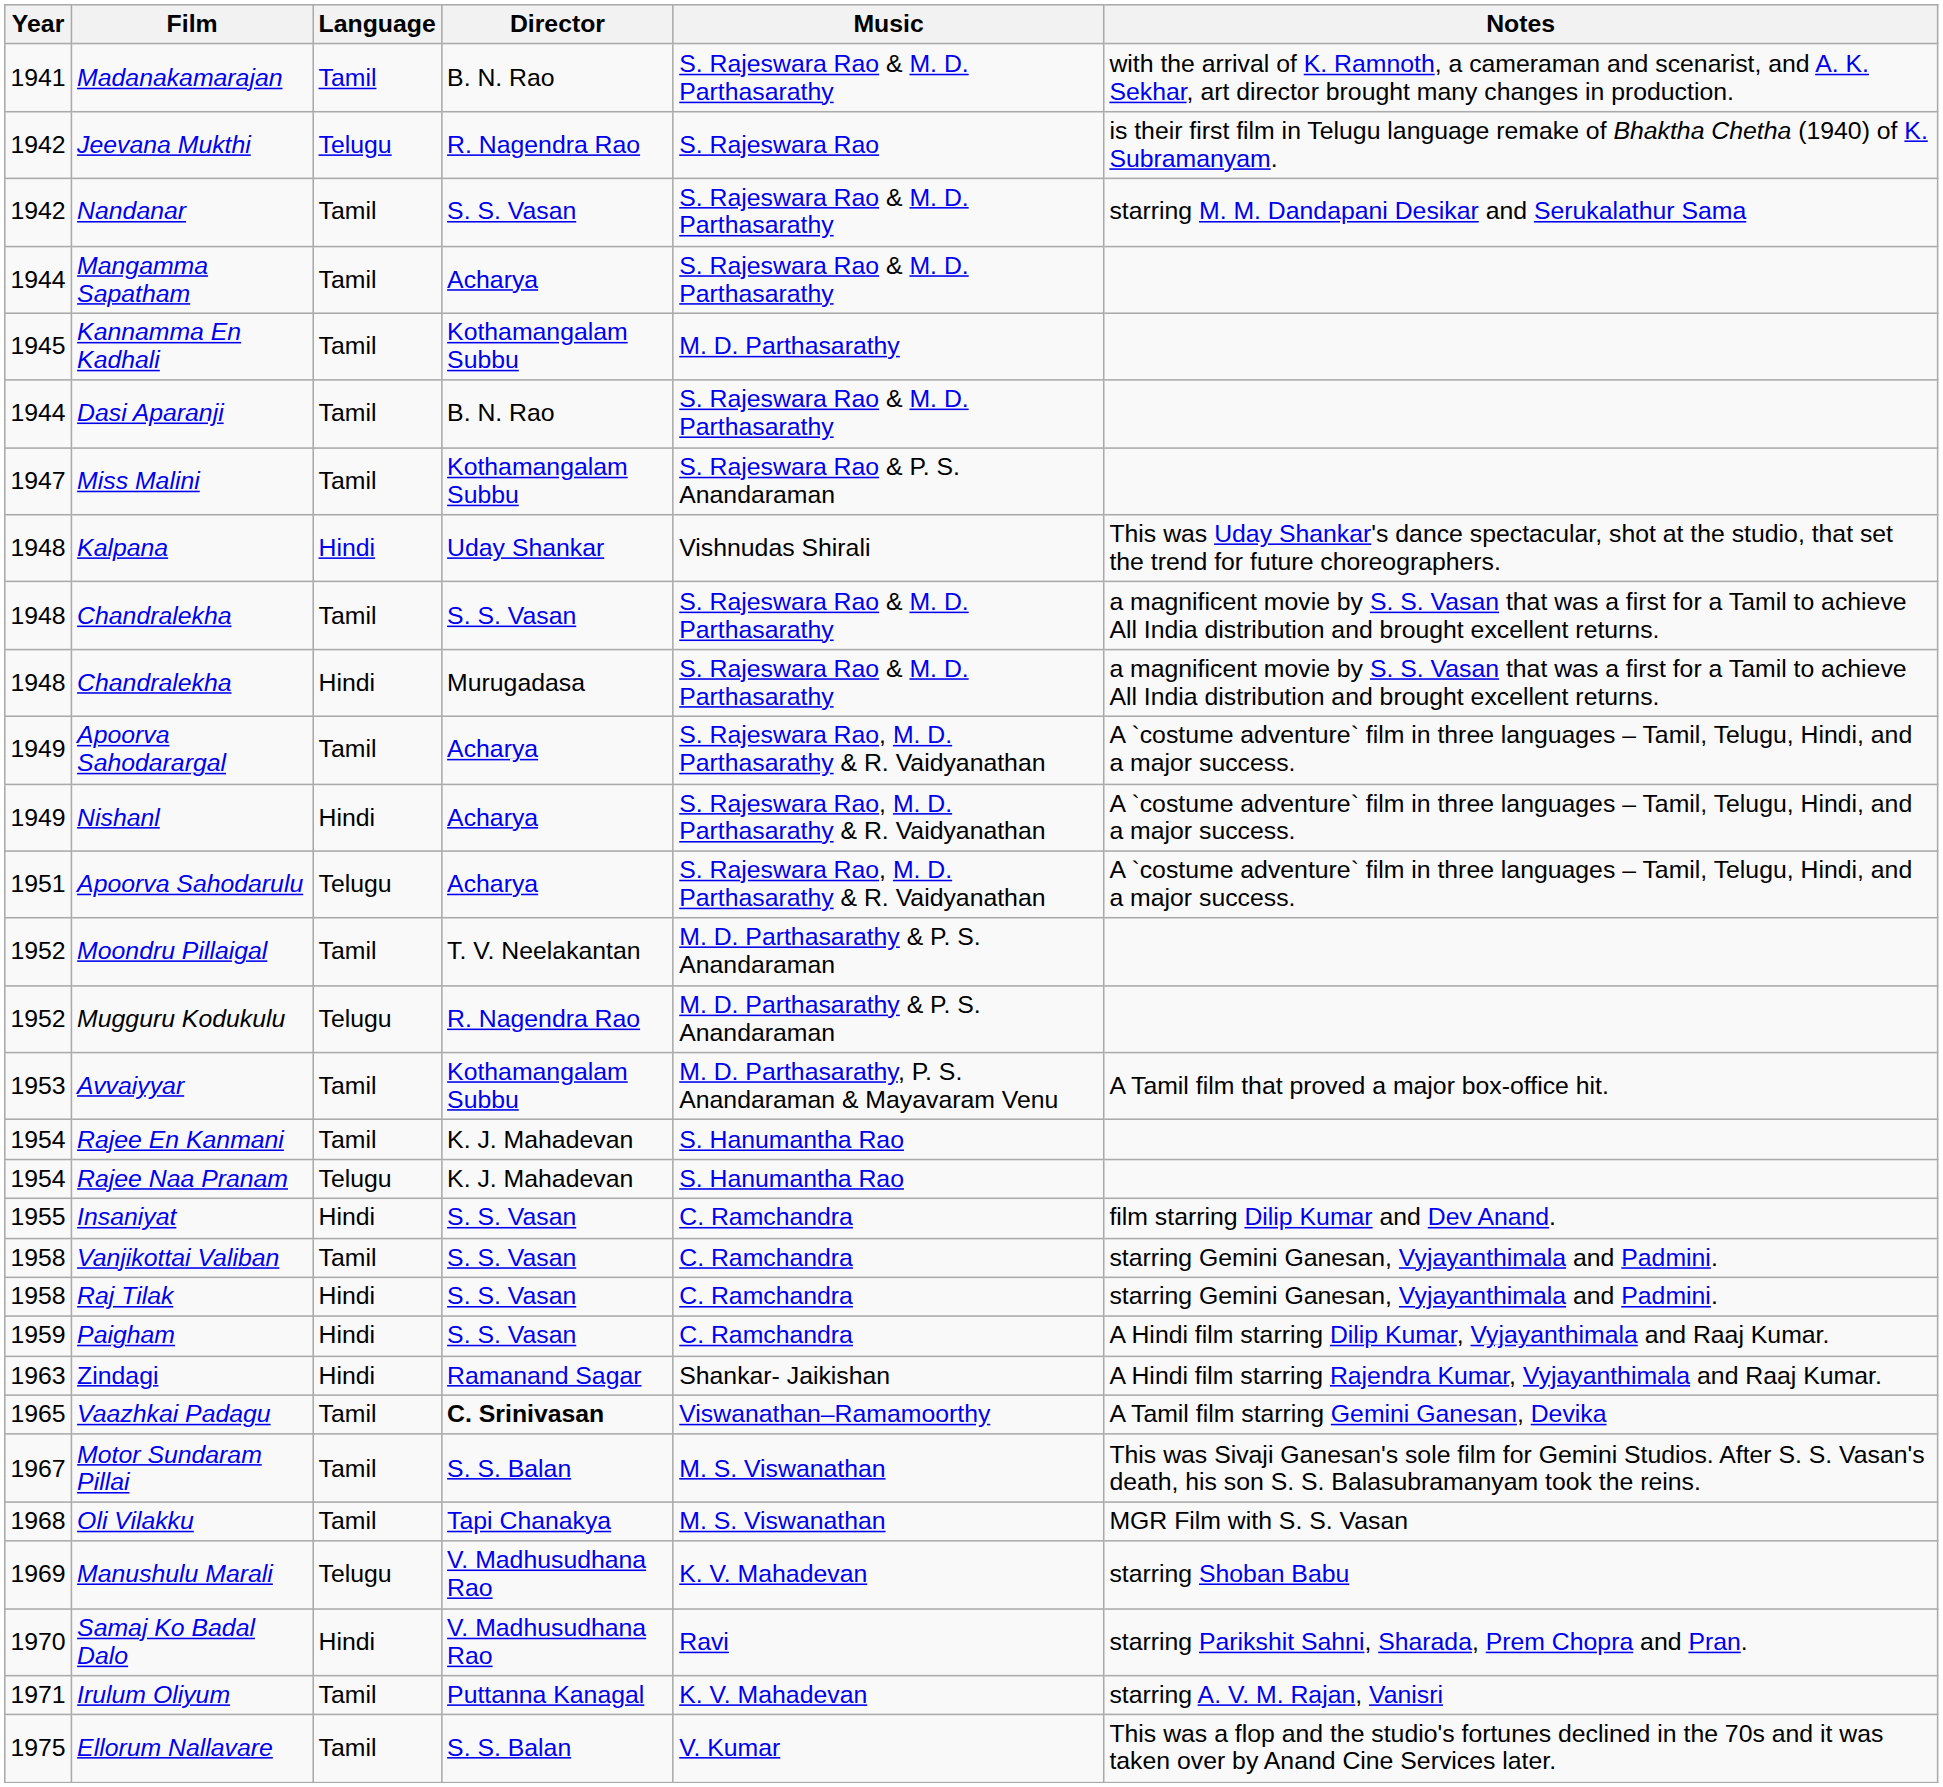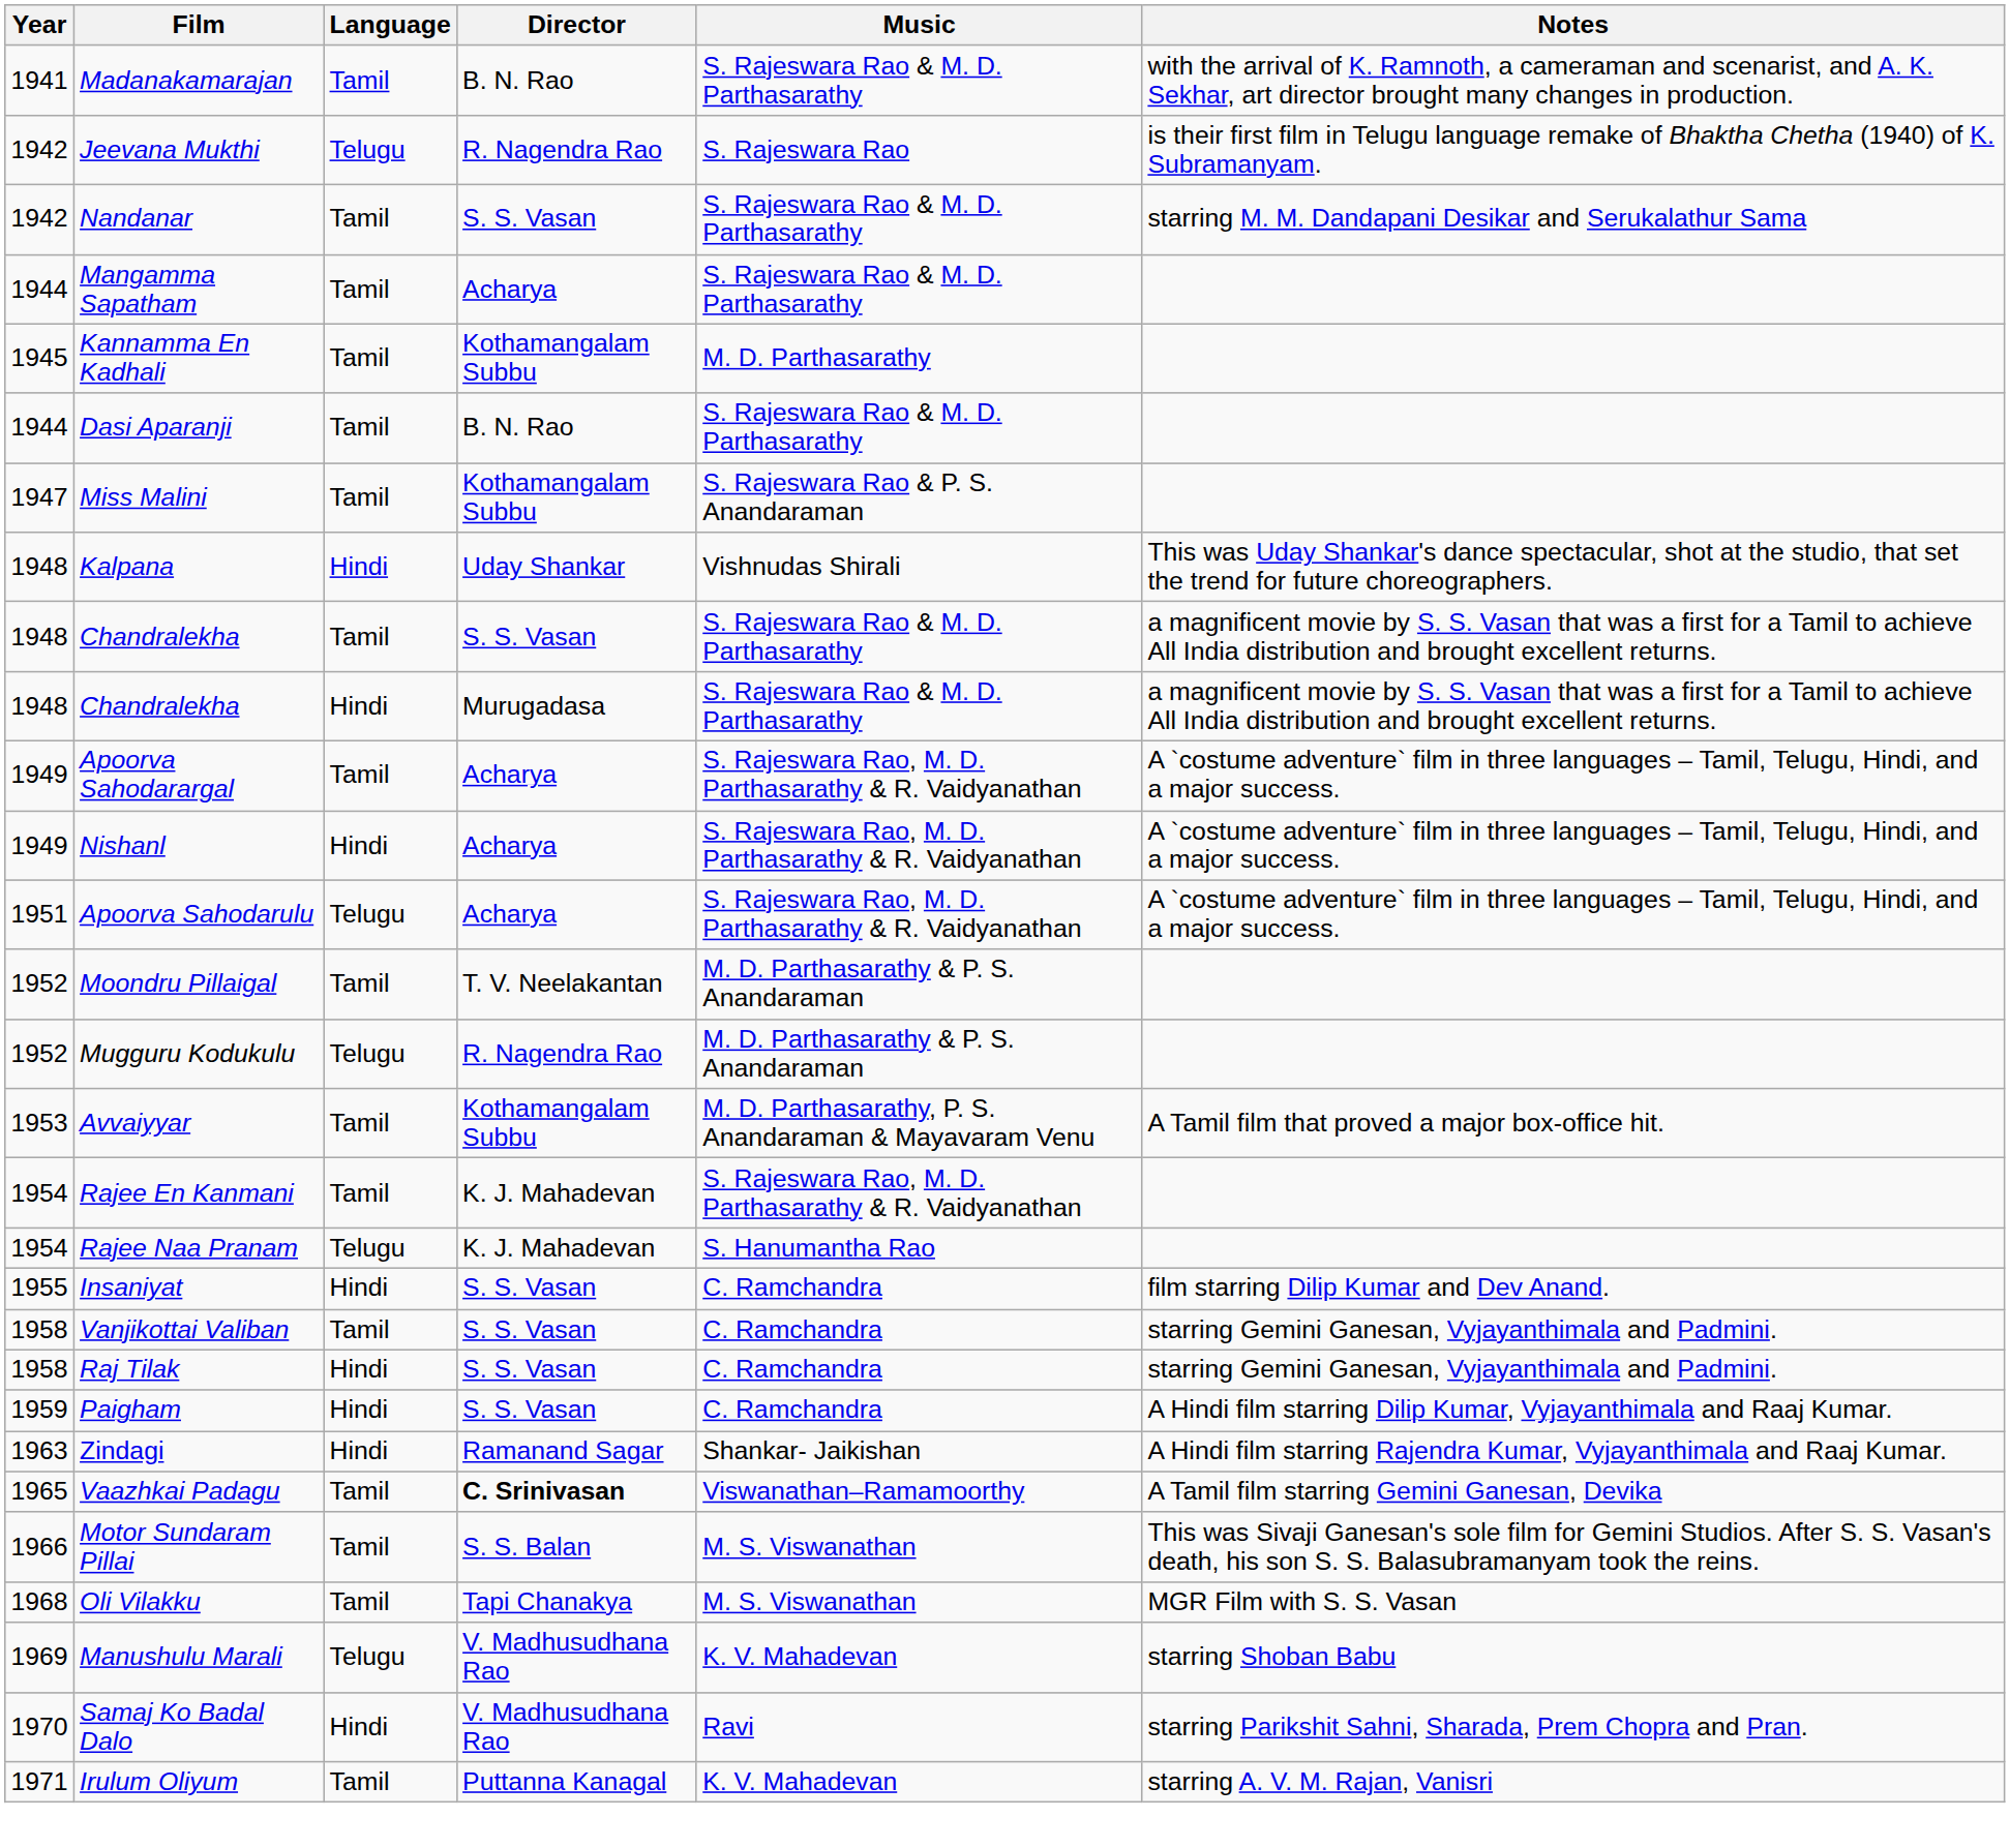 <table class="wikitable">
 <tr>
 <th>Year</th>
 <th>Film</th>
 <th>Language</th>
 <th>Director</th>
 <th>Music</th>
 <th>Notes</th>
 </tr>
 <tr>
 <td>1941</td>
 <td><em><a href='#'>Madanakamarajan</a></em></td>
 <td><a href='#'>Tamil</a></td>
 <td>B. N. Rao</td>
 <td><a href='#'>S. Rajeswara Rao</a> & <a href='#'>M. D. Parthasarathy</a></td>
 <td>with the arrival of <a href='#'>K. Ramnoth</a>, a cameraman and scenarist, and <a href='#'>A. K. Sekhar</a>, art director brought many changes in production.</td>
 </tr>
 <tr>
 <td>1942</td>
 <td><em><a href='#'>Jeevana Mukthi</a></em></td>
 <td><a href='#'>Telugu</a></td>
 <td><a href='#'>R. Nagendra Rao</a></td>
 <td><a href='#'>S. Rajeswara Rao</a></td>
 <td>is their first film in Telugu language remake of <em>Bhaktha Chetha</em> (1940) of <a href='#'>K. Subramanyam</a>.</td>
 </tr>
 <tr>
 <td>1942</td>
 <td><em><a href='#'>Nandanar</a></em></td>
 <td>Tamil</td>
 <td><a href='#'>S. S. Vasan</a></td>
 <td><a href='#'>S. Rajeswara Rao</a> & <a href='#'>M. D. Parthasarathy</a></td>
 <td>starring <a href='#'>M. M. Dandapani Desikar</a> and <a href='#'>Serukalathur Sama</a></td>
 </tr>
 <tr>
 <td>1944</td>
 <td><em><a href='#'>Mangamma Sapatham</a></em></td>
 <td>Tamil</td>
 <td><a href='#'>Acharya</a></td>
 <td><a href='#'>S. Rajeswara Rao</a> & <a href='#'>M. D. Parthasarathy</a></td>
 <td></td>
 </tr>
 <tr>
 <td>1945</td>
 <td><em><a href='#'>Kannamma En Kadhali</a></em></td>
 <td>Tamil</td>
 <td><a href='#'>Kothamangalam Subbu</a></td>
 <td><a href='#'>M. D. Parthasarathy</a></td>
 <td></td>
 </tr>
 <tr>
 <td>1944</td>
 <td><em><a href='#'>Dasi Aparanji</a></em></td>
 <td>Tamil</td>
 <td>B. N. Rao</td>
 <td><a href='#'>S. Rajeswara Rao</a> & <a href='#'>M. D. Parthasarathy</a></td>
 <td></td>
 </tr>
 <tr>
 <td>1947</td>
 <td><em><a href='#'>Miss Malini</a></em></td>
 <td>Tamil</td>
 <td><a href='#'>Kothamangalam Subbu</a></td>
 <td><a href='#'>S. Rajeswara Rao</a> & P. S. Anandaraman</td>
 <td></td>
 </tr>
 <tr>
 <td>1948</td>
 <td><em><a href='#'>Kalpana</a></em></td>
 <td><a href='#'>Hindi</a></td>
 <td><a href='#'>Uday Shankar</a></td>
 <td>Vishnudas Shirali</td>
 <td>This was <a href='#'>Uday Shankar</a>'s dance spectacular, shot at the studio, that set the trend for future choreographers.</td>
 </tr>
 <tr>
 <td>1948</td>
 <td><em><a href='#'>Chandralekha</a></em></td>
 <td>Tamil</td>
 <td><a href='#'>S. S. Vasan</a></td>
 <td><a href='#'>S. Rajeswara Rao</a> & <a href='#'>M. D. Parthasarathy</a></td>
 <td>a magnificent movie by <a href='#'>S. S. Vasan</a> that was a first for a Tamil to achieve All India distribution and brought excellent returns.</td>
 </tr>
 <tr>
 <td>1948</td>
 <td><em><a href='#'>Chandralekha</a></em></td>
 <td>Hindi</td>
 <td>Murugadasa</td>
 <td><a href='#'>S. Rajeswara Rao</a> & <a href='#'>M. D. Parthasarathy</a></td>
 <td>a magnificent movie by <a href='#'>S. S. Vasan</a> that was a first for a Tamil to achieve All India distribution and brought excellent returns.</td>
 </tr>
 <tr>
 <td>1949</td>
 <td><em><a href='#'>Apoorva Sahodarargal</a></em></td>
 <td>Tamil</td>
 <td><a href='#'>Acharya</a></td>
 <td><a href='#'>S. Rajeswara Rao</a>, <a href='#'>M. D. Parthasarathy</a> & R. Vaidyanathan</td>
 <td>A `costume adventure` film in three languages – Tamil, Telugu, Hindi, and a major success.</td>
 </tr>
 <tr>
 <td>1949</td>
 <td><em><a href='#'>Nishanl</a></em></td>
 <td>Hindi</td>
 <td><a href='#'>Acharya</a></td>
 <td><a href='#'>S. Rajeswara Rao</a>, <a href='#'>M. D. Parthasarathy</a> & R. Vaidyanathan</td>
 <td>A `costume adventure` film in three languages – Tamil, Telugu, Hindi, and a major success.</td>
 </tr>
 <tr>
 <td>1951</td>
 <td><em><a href='#'>Apoorva Sahodarulu</a></em></td>
 <td>Telugu</td>
 <td><a href='#'>Acharya</a></td>
 <td><a href='#'>S. Rajeswara Rao</a>, <a href='#'>M. D. Parthasarathy</a> & R. Vaidyanathan</td>
 <td>A `costume adventure` film in three languages – Tamil, Telugu, Hindi, and a major success.</td>
 </tr>
 <tr>
 <td>1952</td>
 <td><em><a href='#'>Moondru Pillaigal</a></em></td>
 <td>Tamil</td>
 <td>T. V. Neelakantan</td>
 <td><a href='#'>M. D. Parthasarathy</a> & P. S. Anandaraman</td>
 <td></td>
 </tr>
 <tr>
 <td>1952</td>
 <td><em>Mugguru Kodukulu</em></td>
 <td>Telugu</td>
 <td><a href='#'>R. Nagendra Rao</a></td>
 <td><a href='#'>M. D. Parthasarathy</a> & P. S. Anandaraman</td>
 <td></td>
 </tr>
 <tr>
 <td>1953</td>
 <td><em><a href='#'>Avvaiyyar</a></em></td>
 <td>Tamil</td>
 <td><a href='#'>Kothamangalam Subbu</a></td>
 <td><a href='#'>M. D. Parthasarathy</a>, P. S. Anandaraman & Mayavaram Venu</td>
 <td>A Tamil film that proved a major box-office hit.</td>
 </tr>
 <tr>
 <td>1954</td>
 <td><em><a href='#'>Rajee En Kanmani</a></em></td>
 <td>Tamil</td>
 <td>K. J. Mahadevan</td>
-<td><a href='#'>S. Hanumantha Rao</a></td>
+<td><a href='#'>S. Rajeswara Rao</a>, <a href='#'>M. D. Parthasarathy</a> & R. Vaidyanathan</td>
 <td></td>
 </tr>
 <tr>
 <td>1954</td>
 <td><em><a href='#'>Rajee Naa Pranam</a></em></td>
 <td>Telugu</td>
 <td>K. J. Mahadevan</td>
 <td><a href='#'>S. Hanumantha Rao</a></td>
 <td></td>
 </tr>
 <tr>
 <td>1955</td>
 <td><em><a href='#'>Insaniyat</a></em></td>
 <td>Hindi</td>
 <td><a href='#'>S. S. Vasan</a></td>
 <td><a href='#'>C. Ramchandra</a></td>
 <td>film starring <a href='#'>Dilip Kumar</a> and <a href='#'>Dev Anand</a>.</td>
 </tr>
 <tr>
 <td>1958</td>
 <td><em><a href='#'>Vanjikottai Valiban</a></em></td>
 <td>Tamil</td>
 <td><a href='#'>S. S. Vasan</a></td>
 <td><a href='#'>C. Ramchandra</a></td>
 <td>starring Gemini Ganesan, <a href='#'>Vyjayanthimala</a> and <a href='#'>Padmini</a>.</td>
 </tr>
 <tr>
 <td>1958</td>
 <td><em><a href='#'>Raj Tilak</a></em></td>
 <td>Hindi</td>
 <td><a href='#'>S. S. Vasan</a></td>
 <td><a href='#'>C. Ramchandra</a></td>
 <td>starring Gemini Ganesan, <a href='#'>Vyjayanthimala</a> and <a href='#'>Padmini</a>.</td>
 </tr>
 <tr>
 <td>1959</td>
 <td><em><a href='#'>Paigham</a></em></td>
 <td>Hindi</td>
 <td><a href='#'>S. S. Vasan</a></td>
 <td><a href='#'>C. Ramchandra</a></td>
 <td>A Hindi film starring <a href='#'>Dilip Kumar</a>, <a href='#'>Vyjayanthimala</a> and Raaj Kumar.</td>
 </tr>
 <tr>
 <td>1963</td>
 <td><a href='#'>Zindagi</a></td>
 <td>Hindi</td>
 <td><a href='#'>Ramanand Sagar</a></td>
 <td>Shankar- Jaikishan</td>
 <td>A Hindi film starring <a href='#'>Rajendra Kumar</a>, <a href='#'>Vyjayanthimala</a> and Raaj Kumar.</td>
 </tr>
 <tr>
 <td>1965</td>
 <td><em><a href='#'>Vaazhkai Padagu</a></em></td>
 <td>Tamil</td>
 <td><strong>C. Srinivasan</strong></td>
 <td><a href='#'>Viswanathan–Ramamoorthy</a></td>
 <td>A Tamil film starring <a href='#'>Gemini Ganesan</a>, <a href='#'>Devika</a></td>
 </tr>
 <tr>
-<td>1967</td>
+<td>1966</td>
 <td><em><a href='#'>Motor Sundaram Pillai</a></em></td>
 <td>Tamil</td>
 <td><a href='#'>S. S. Balan</a></td>
 <td><a href='#'>M. S. Viswanathan</a></td>
 <td>This was Sivaji Ganesan's sole film for Gemini Studios. After S. S. Vasan's death, his son S. S. Balasubramanyam took the reins.</td>
 </tr>
 <tr>
 <td>1968</td>
 <td><em><a href='#'>Oli Vilakku</a></em></td>
 <td>Tamil</td>
 <td><a href='#'>Tapi Chanakya</a></td>
 <td><a href='#'>M. S. Viswanathan</a></td>
 <td>MGR Film with S. S. Vasan</td>
 </tr>
 <tr>
 <td>1969</td>
 <td><em><a href='#'>Manushulu Marali</a></em></td>
 <td>Telugu</td>
 <td><a href='#'>V. Madhusudhana Rao</a></td>
 <td><a href='#'>K. V. Mahadevan</a></td>
 <td>starring <a href='#'>Shoban Babu</a></td>
 </tr>
 <tr>
 <td>1970</td>
 <td><em><a href='#'>Samaj Ko Badal Dalo</a></em></td>
 <td>Hindi</td>
 <td><a href='#'>V. Madhusudhana Rao</a></td>
 <td><a href='#'>Ravi</a></td>
 <td>starring <a href='#'>Parikshit Sahni</a>, <a href='#'>Sharada</a>, <a href='#'>Prem Chopra</a> and <a href='#'>Pran</a>.</td>
 </tr>
 <tr>
 <td>1971</td>
 <td><em><a href='#'>Irulum Oliyum</a></em></td>
 <td>Tamil</td>
 <td><a href='#'>Puttanna Kanagal</a></td>
 <td><a href='#'>K. V. Mahadevan</a></td>
 <td>starring <a href='#'>A. V. M. Rajan</a>, <a href='#'>Vanisri</a></td>
 </tr>
-<tr>
-<td>1975</td>
-<td><em><a href='#'>Ellorum Nallavare</a></em></td>
-<td>Tamil</td>
-<td><a href='#'>S. S. Balan</a></td>
-<td><a href='#'>V. Kumar</a></td>
-<td>This was a flop and the studio's fortunes declined in the 70s and it was taken over by Anand Cine Services later.</td>
-</tr>
 </table>
